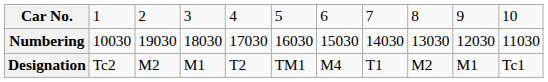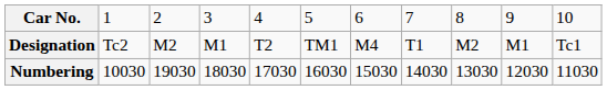 <table class="wikitable">
 <tr>
 <th>Car No.</th>
 <td>1</td>
 <td>2</td>
 <td>3</td>
 <td>4</td>
 <td>5</td>
 <td>6</td>
 <td>7</td>
 <td>8</td>
 <td>9</td>
 <td>10</td>
 </tr>
 <tr>
+<th>Designation</th>
+<td>Tc2</td>
+<td>M2</td>
+<td>M1</td>
+<td>T2</td>
+<td>TM1</td>
+<td>M4</td>
+<td>T1</td>
+<td>M2</td>
+<td>M1</td>
+<td>Tc1</td>
+</tr>
+<tr>
 <th>Numbering</th>
 <td>10030</td>
 <td>19030</td>
 <td>18030</td>
 <td>17030</td>
 <td>16030</td>
 <td>15030</td>
 <td>14030</td>
 <td>13030</td>
 <td>12030</td>
 <td>11030</td>
 </tr>
-<tr>
-<th>Designation</th>
-<td>Tc2</td>
-<td>M2</td>
-<td>M1</td>
-<td>T2</td>
-<td>TM1</td>
-<td>M4</td>
-<td>T1</td>
-<td>M2</td>
-<td>M1</td>
-<td>Tc1</td>
-</tr>
 </table>
